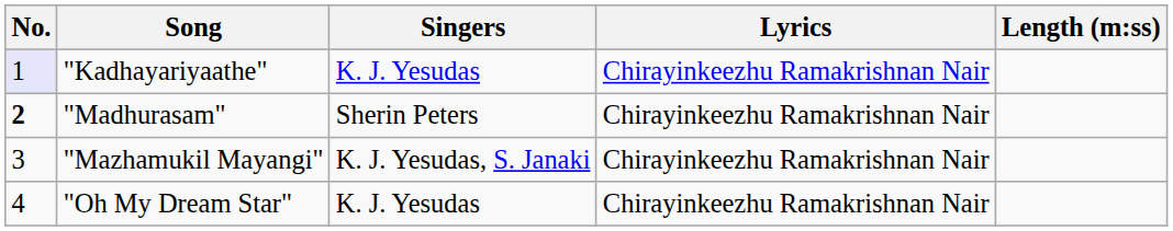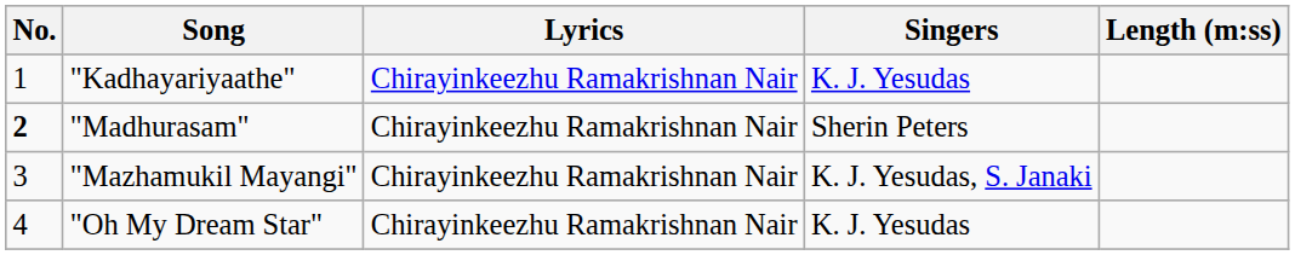 <table class="wikitable" style="font-size:95%;">
 <tr>
 <th>No.</th>
 <th>Song</th>
+<th>Lyrics</th>
 <th>Singers</th>
-<th>Lyrics</th>
 <th>Length (m:ss)</th>
 </tr>
 <tr>
-<td style="background: lavender;">1</td>
+<td>1</td>
 <td>"Kadhayariyaathe"</td>
+<td><a href='#'>Chirayinkeezhu Ramakrishnan Nair</a></td>
 <td><a href='#'>K. J. Yesudas</a></td>
-<td><a href='#'>Chirayinkeezhu Ramakrishnan Nair</a></td>
 <td></td>
 </tr>
 <tr>
 <td><strong>2</strong></td>
 <td>"Madhurasam"</td>
+<td>Chirayinkeezhu Ramakrishnan Nair</td>
 <td>Sherin Peters</td>
-<td>Chirayinkeezhu Ramakrishnan Nair</td>
 <td></td>
 </tr>
 <tr>
 <td>3</td>
 <td>"Mazhamukil Mayangi"</td>
+<td>Chirayinkeezhu Ramakrishnan Nair</td>
 <td>K. J. Yesudas, <a href='#'>S. Janaki</a></td>
-<td>Chirayinkeezhu Ramakrishnan Nair</td>
 <td></td>
 </tr>
 <tr>
 <td>4</td>
 <td>"Oh My Dream Star"</td>
+<td>Chirayinkeezhu Ramakrishnan Nair</td>
 <td>K. J. Yesudas</td>
-<td>Chirayinkeezhu Ramakrishnan Nair</td>
 <td></td>
 </tr>
 </table>
